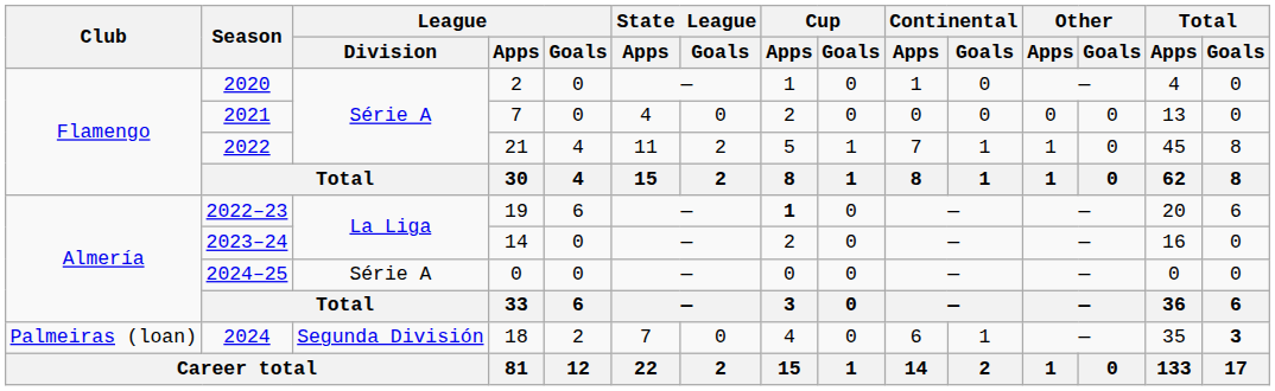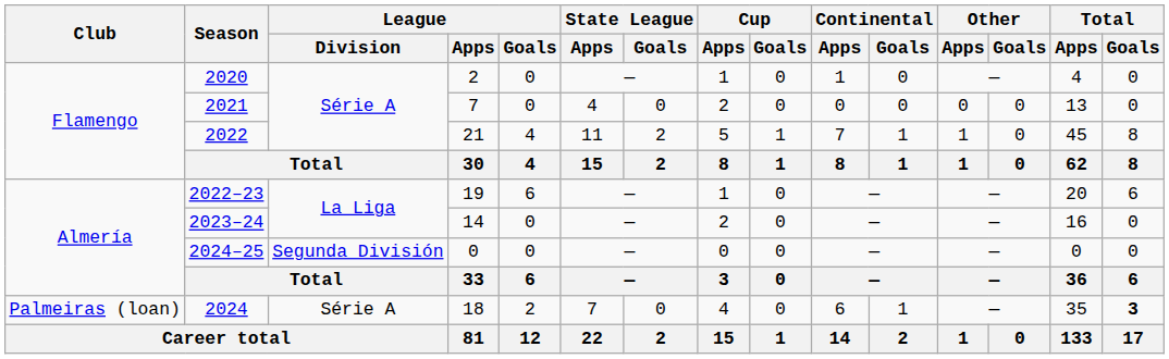 <table class=wikitable style=text-align:center>
 <tr>
 <th rowspan="2">Club</th>
 <th rowspan="2">Season</th>
 <th colspan="3">League</th>
 <th colspan="2">State League</th>
 <th colspan="2">Cup</th>
 <th colspan="2">Continental</th>
 <th colspan="2">Other</th>
 <th colspan="2">Total</th>
 </tr>
 <tr>
 <th>Division</th>
 <th>Apps</th>
 <th>Goals</th>
 <th>Apps</th>
 <th>Goals</th>
 <th>Apps</th>
 <th>Goals</th>
 <th>Apps</th>
 <th>Goals</th>
 <th>Apps</th>
 <th>Goals</th>
 <th>Apps</th>
 <th>Goals</th>
 </tr>
 <tr>
 <td rowspan="4"><a href='#'>Flamengo</a></td>
 <td><a href='#'>2020</a></td>
 <td rowspan="3"><a href='#'>Série A</a></td>
 <td>2</td>
 <td>0</td>
 <td colspan="2">—</td>
 <td>1</td>
 <td>0</td>
 <td>1</td>
 <td>0</td>
 <td colspan="2">—</td>
 <td>4</td>
 <td>0</td>
 </tr>
 <tr>
 <td><a href='#'>2021</a></td>
 <td>7</td>
 <td>0</td>
 <td>4</td>
 <td>0</td>
 <td>2</td>
 <td>0</td>
 <td>0</td>
 <td>0</td>
 <td>0</td>
 <td>0</td>
 <td>13</td>
 <td>0</td>
 </tr>
 <tr>
 <td><a href='#'>2022</a></td>
 <td>21</td>
 <td>4</td>
 <td>11</td>
 <td>2</td>
 <td>5</td>
 <td>1</td>
 <td>7</td>
 <td>1</td>
 <td>1</td>
 <td>0</td>
 <td>45</td>
 <td>8</td>
 </tr>
 <tr>
 <th colspan="2">Total</th>
 <th>30</th>
 <th>4</th>
 <th>15</th>
 <th>2</th>
 <th>8</th>
 <th>1</th>
 <th>8</th>
 <th>1</th>
 <th>1</th>
 <th>0</th>
 <th>62</th>
 <th>8</th>
 </tr>
 <tr>
 <td rowspan="4"><a href='#'>Almería</a></td>
 <td><a href='#'>2022–23</a></td>
 <td rowspan="2"><a href='#'>La Liga</a></td>
 <td>19</td>
 <td>6</td>
 <td colspan="2">—</td>
-<td><strong>1</strong></td>
+<td>1</td>
 <td>0</td>
 <td colspan="2">—</td>
 <td colspan="2">—</td>
 <td>20</td>
 <td>6</td>
 </tr>
 <tr>
 <td><a href='#'>2023–24</a></td>
 <td>14</td>
 <td>0</td>
 <td colspan="2">—</td>
 <td>2</td>
 <td>0</td>
 <td colspan="2">—</td>
 <td colspan="2">—</td>
 <td>16</td>
 <td>0</td>
 </tr>
 <tr>
 <td><a href='#'>2024–25</a></td>
-<td>Série A</td>
+<td><a href='#'>Segunda División</a></td>
 <td>0</td>
 <td>0</td>
 <td colspan="2">—</td>
 <td>0</td>
 <td>0</td>
 <td colspan="2">—</td>
 <td colspan="2">—</td>
 <td>0</td>
 <td>0</td>
 </tr>
 <tr>
 <th colspan="2">Total</th>
 <th>33</th>
 <th>6</th>
 <th colspan="2">—</th>
 <th>3</th>
 <th>0</th>
 <th colspan="2">—</th>
 <th colspan="2">—</th>
 <th>36</th>
 <th>6</th>
 </tr>
 <tr>
 <td><a href='#'>Palmeiras</a> (loan)</td>
 <td><a href='#'>2024</a></td>
-<td><a href='#'>Segunda División</a></td>
+<td>Série A</td>
 <td>18</td>
 <td>2</td>
 <td>7</td>
 <td>0</td>
 <td>4</td>
 <td>0</td>
 <td>6</td>
 <td>1</td>
 <td colspan="2">—</td>
 <td>35</td>
 <td><strong>3</strong></td>
 </tr>
 <tr>
 <th colspan="3">Career total</th>
 <th>81</th>
 <th>12</th>
 <th>22</th>
 <th>2</th>
 <th>15</th>
 <th>1</th>
 <th>14</th>
 <th>2</th>
 <th>1</th>
 <th>0</th>
 <th>133</th>
 <th>17</th>
 </tr>
 </table>
